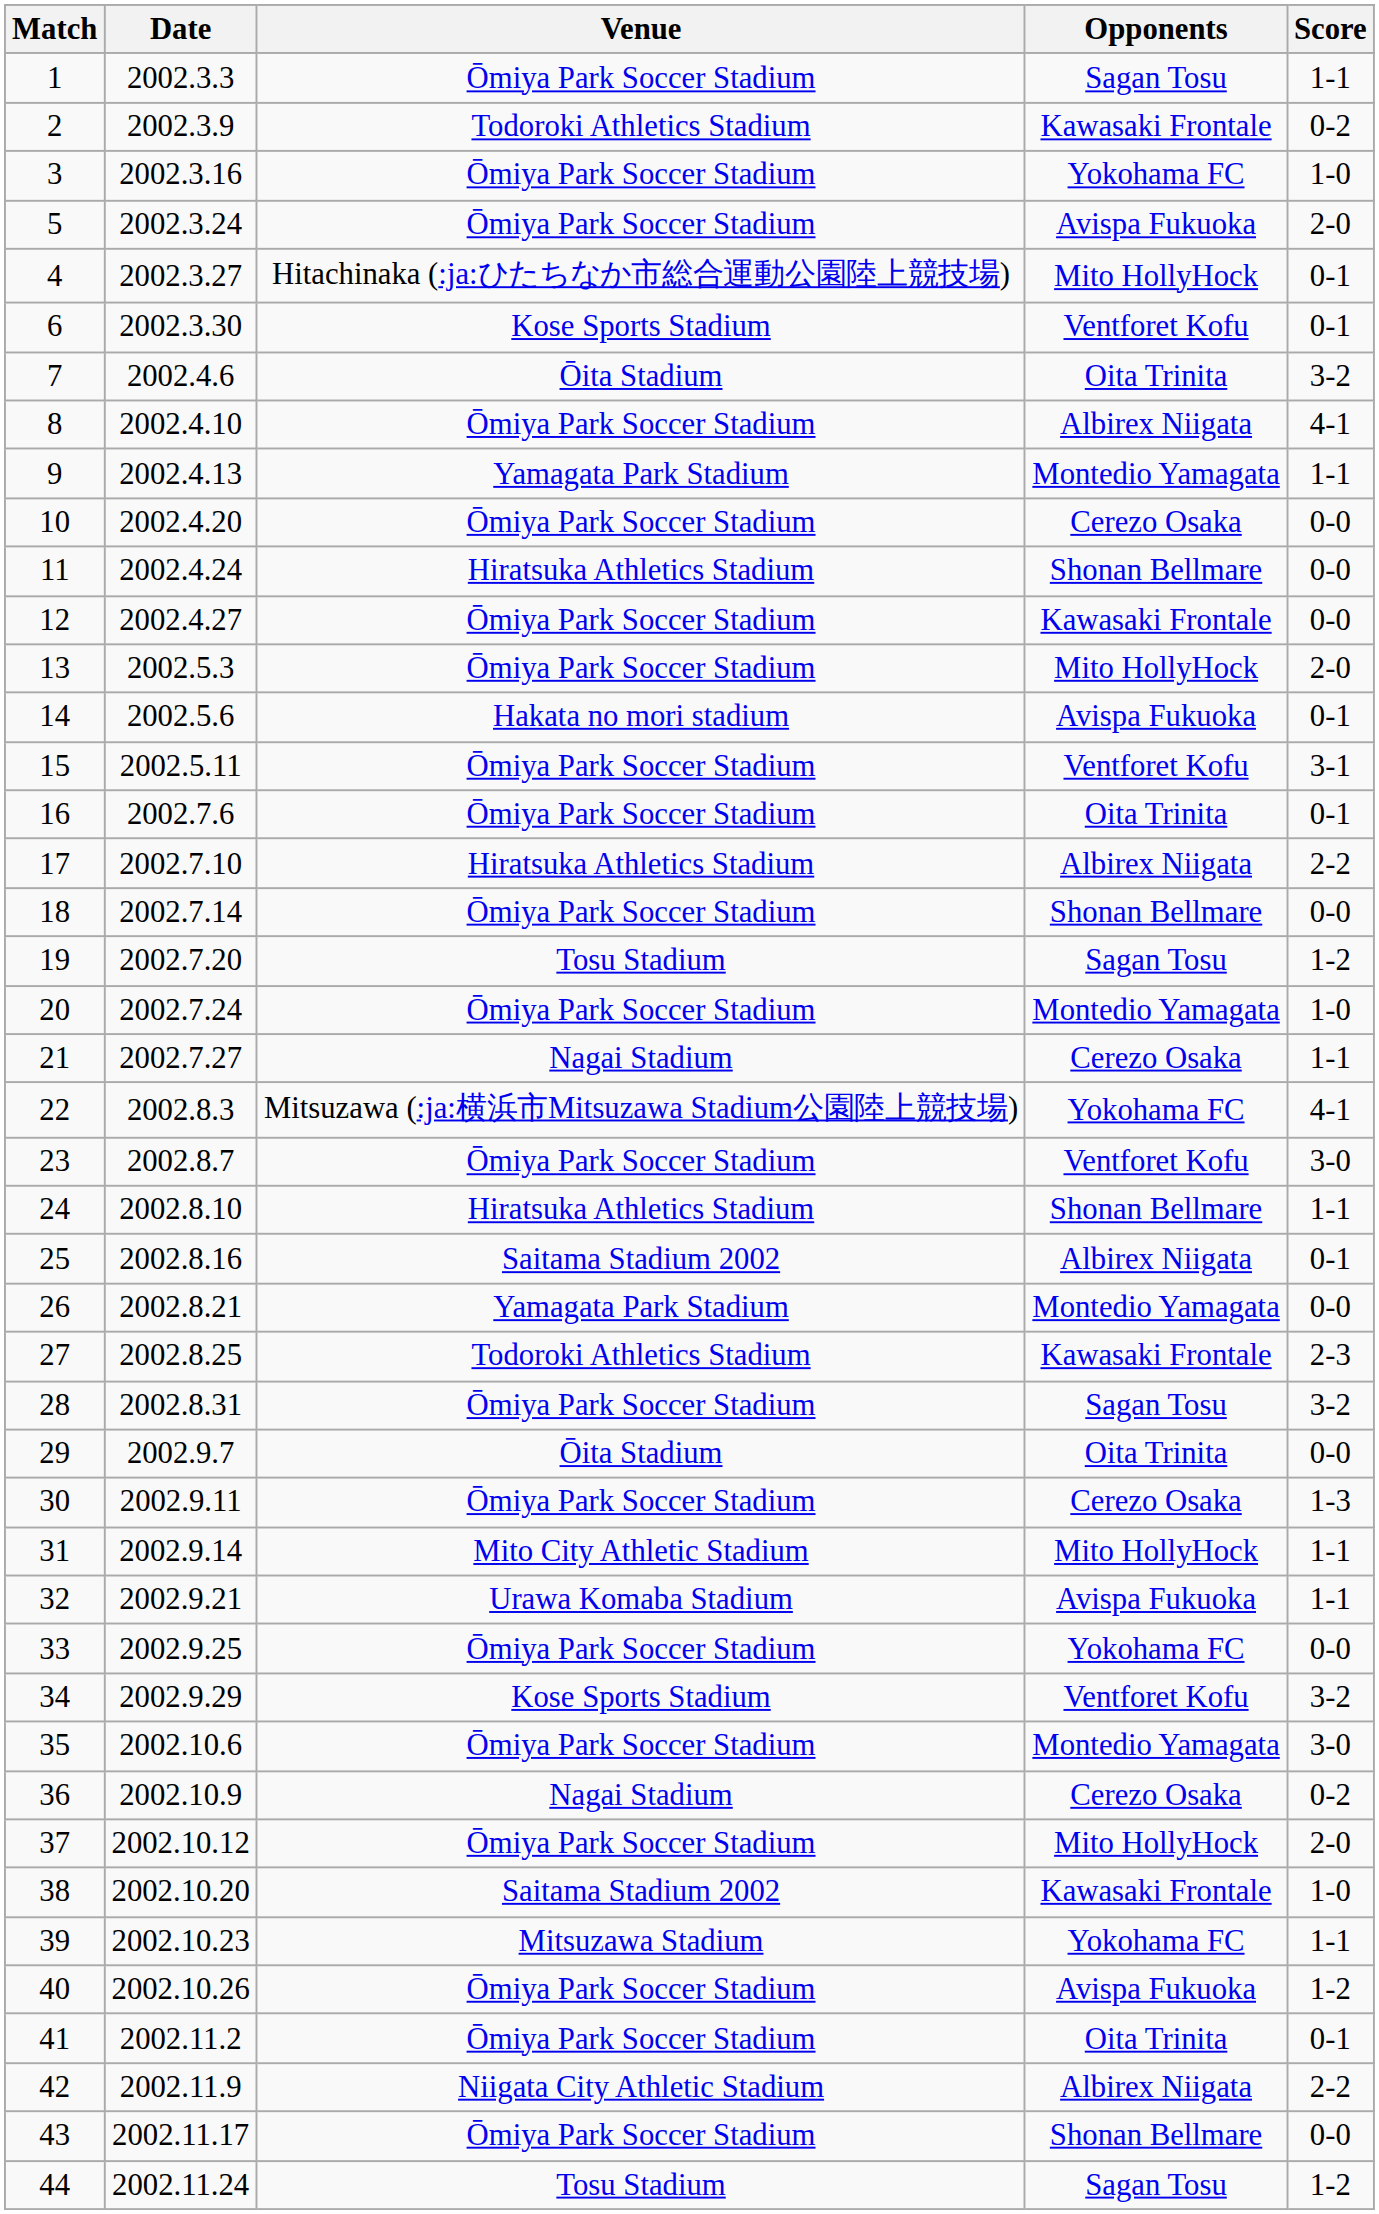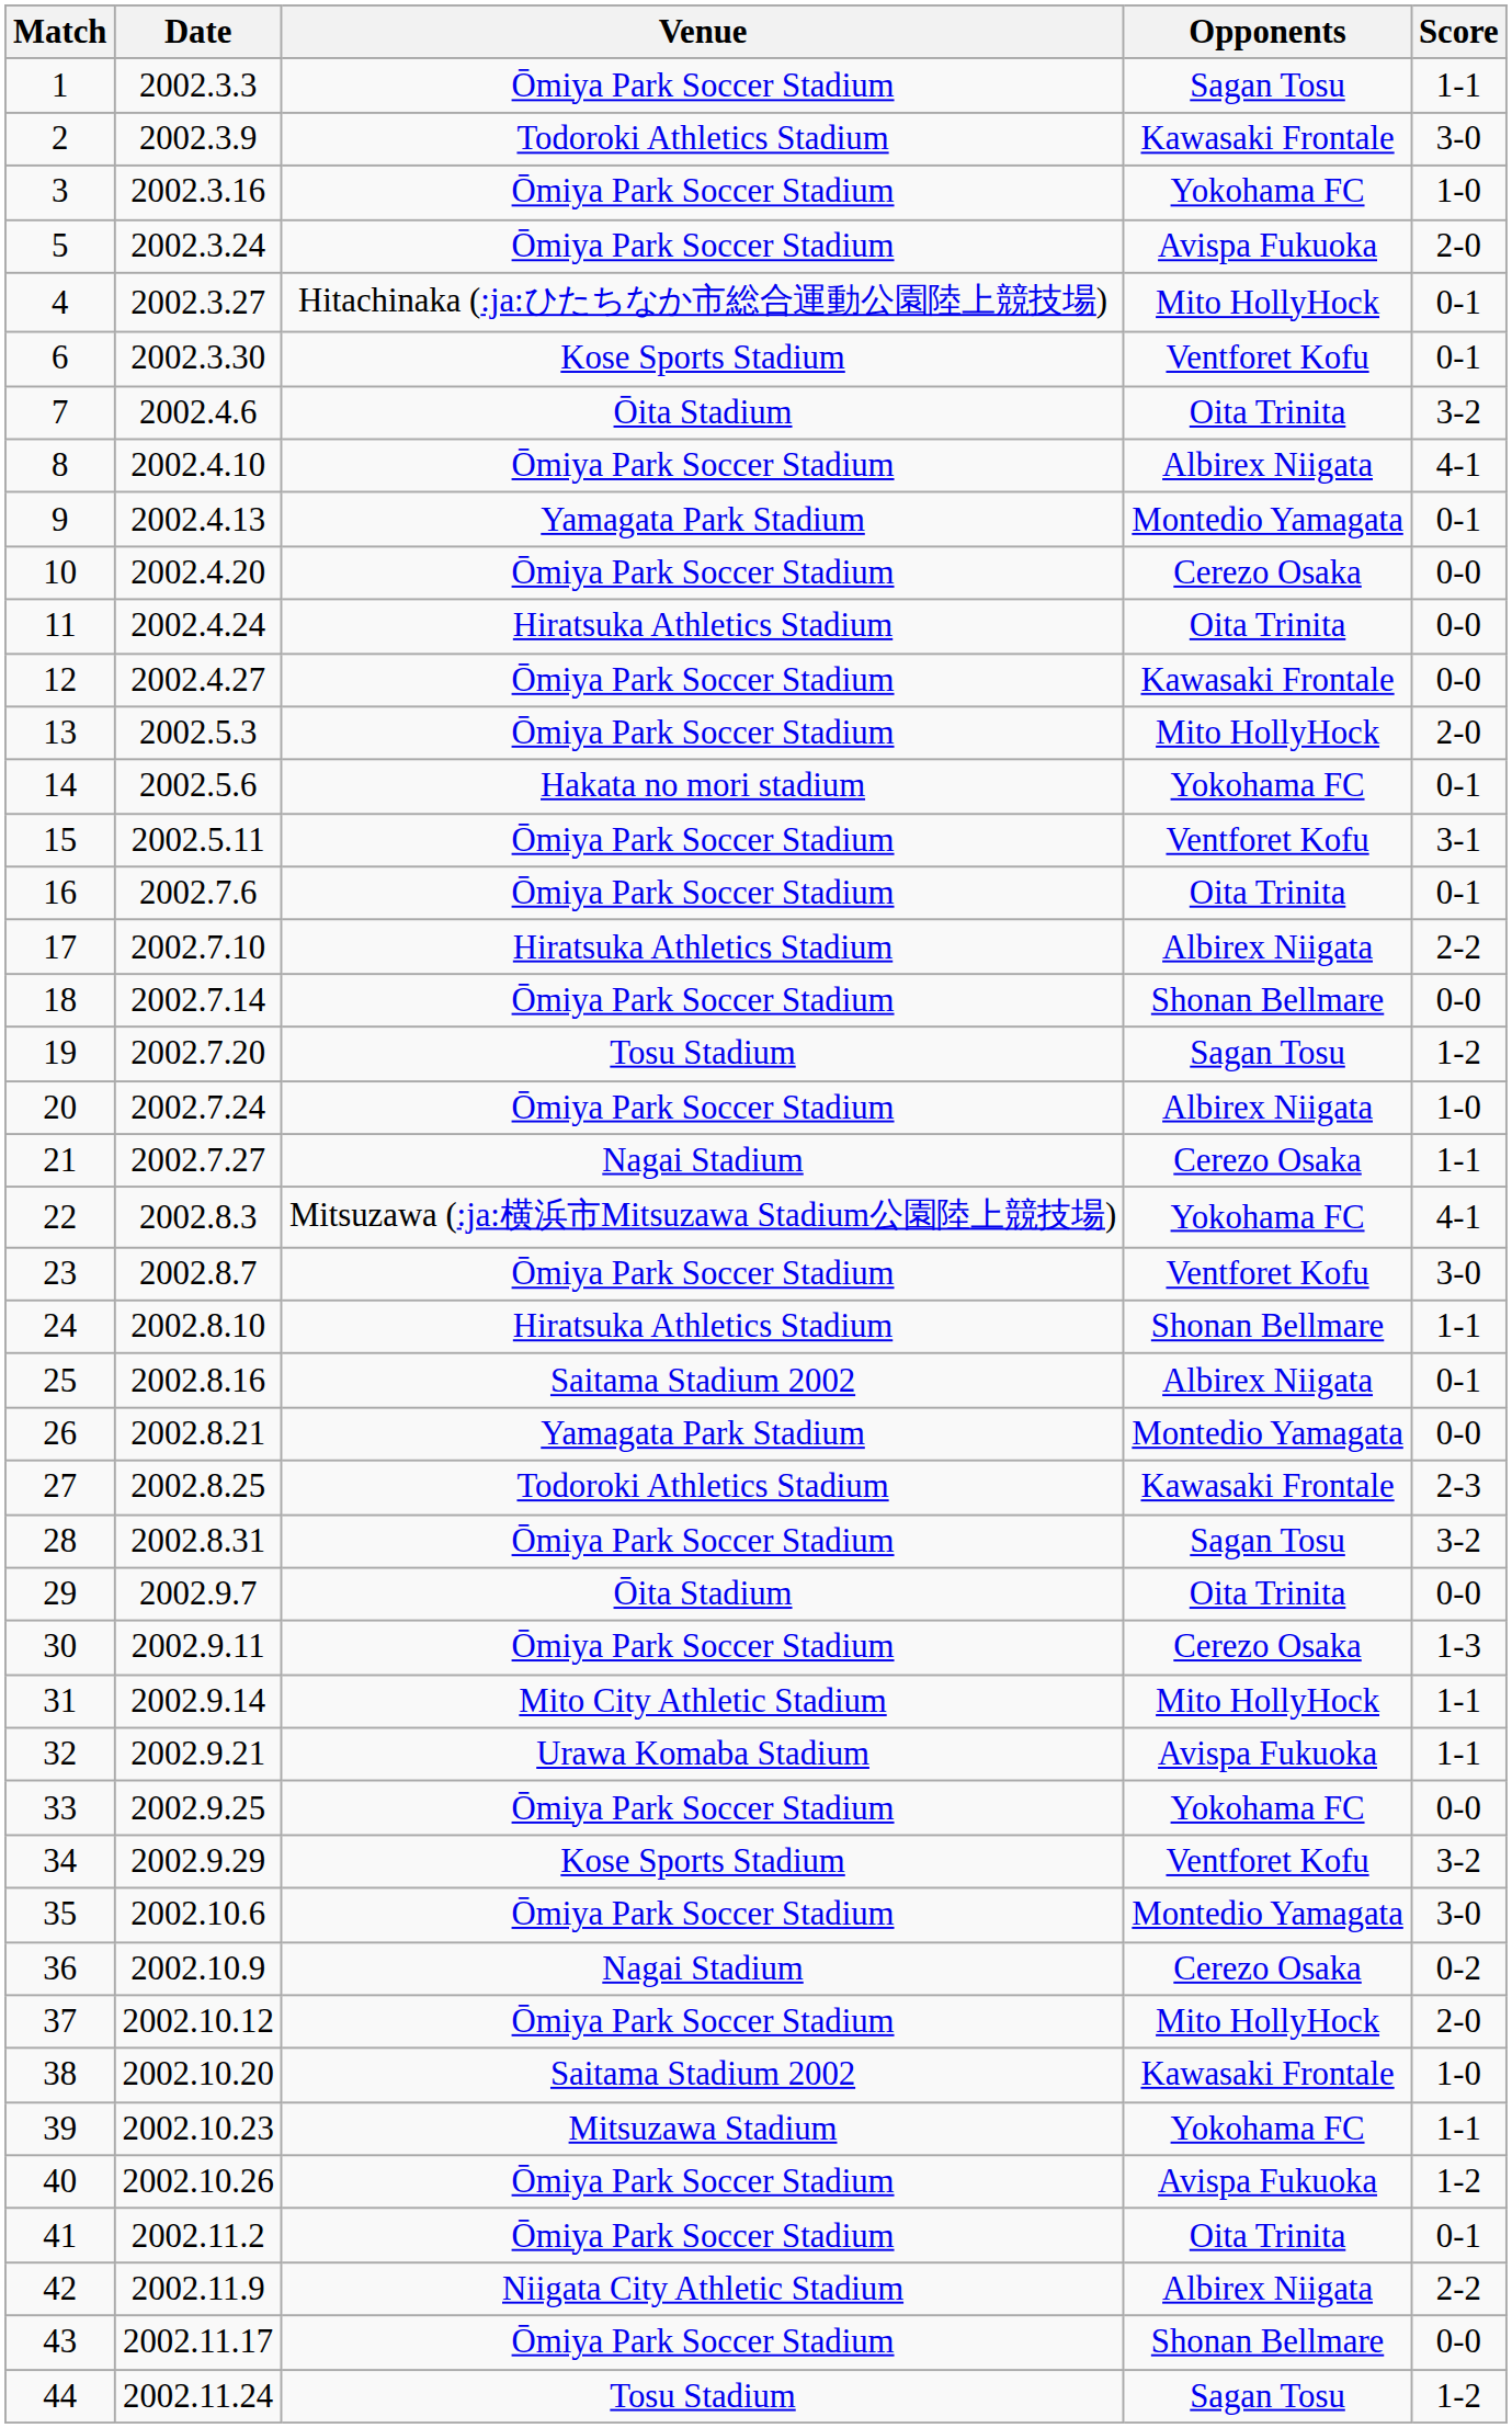 <table class="wikitable" style="text-align:center;">
 <tr>
 <th>Match</th>
 <th>Date</th>
 <th>Venue</th>
 <th>Opponents</th>
 <th>Score</th>
 </tr>
 <tr>
 <td>1</td>
 <td>2002.3.3</td>
 <td><a href='#'>Ōmiya Park Soccer Stadium</a></td>
 <td><a href='#'>Sagan Tosu</a></td>
 <td>1-1</td>
 </tr>
 <tr>
 <td>2</td>
 <td>2002.3.9</td>
 <td><a href='#'>Todoroki Athletics Stadium</a></td>
 <td><a href='#'>Kawasaki Frontale</a></td>
-<td>0-2</td>
+<td>3-0</td>
 </tr>
 <tr>
 <td>3</td>
 <td>2002.3.16</td>
 <td><a href='#'>Ōmiya Park Soccer Stadium</a></td>
 <td><a href='#'>Yokohama FC</a></td>
 <td>1-0</td>
 </tr>
 <tr>
 <td>5</td>
 <td>2002.3.24</td>
 <td><a href='#'>Ōmiya Park Soccer Stadium</a></td>
 <td><a href='#'>Avispa Fukuoka</a></td>
 <td>2-0</td>
 </tr>
 <tr>
 <td>4</td>
 <td>2002.3.27</td>
 <td>Hitachinaka (<a href='#'>:ja:ひたちなか市総合運動公園陸上競技場</a>)</td>
 <td><a href='#'>Mito HollyHock</a></td>
 <td>0-1</td>
 </tr>
 <tr>
 <td>6</td>
 <td>2002.3.30</td>
 <td><a href='#'>Kose Sports Stadium</a></td>
 <td><a href='#'>Ventforet Kofu</a></td>
 <td>0-1</td>
 </tr>
 <tr>
 <td>7</td>
 <td>2002.4.6</td>
 <td><a href='#'>Ōita Stadium</a></td>
 <td><a href='#'>Oita Trinita</a></td>
 <td>3-2</td>
 </tr>
 <tr>
 <td>8</td>
 <td>2002.4.10</td>
 <td><a href='#'>Ōmiya Park Soccer Stadium</a></td>
 <td><a href='#'>Albirex Niigata</a></td>
 <td>4-1</td>
 </tr>
 <tr>
 <td>9</td>
 <td>2002.4.13</td>
 <td><a href='#'>Yamagata Park Stadium</a></td>
 <td><a href='#'>Montedio Yamagata</a></td>
-<td>1-1</td>
+<td>0-1</td>
 </tr>
 <tr>
 <td>10</td>
 <td>2002.4.20</td>
 <td><a href='#'>Ōmiya Park Soccer Stadium</a></td>
 <td><a href='#'>Cerezo Osaka</a></td>
 <td>0-0</td>
 </tr>
 <tr>
 <td>11</td>
 <td>2002.4.24</td>
 <td><a href='#'>Hiratsuka Athletics Stadium</a></td>
-<td><a href='#'>Shonan Bellmare</a></td>
+<td><a href='#'>Oita Trinita</a></td>
 <td>0-0</td>
 </tr>
 <tr>
 <td>12</td>
 <td>2002.4.27</td>
 <td><a href='#'>Ōmiya Park Soccer Stadium</a></td>
 <td><a href='#'>Kawasaki Frontale</a></td>
 <td>0-0</td>
 </tr>
 <tr>
 <td>13</td>
 <td>2002.5.3</td>
 <td><a href='#'>Ōmiya Park Soccer Stadium</a></td>
 <td><a href='#'>Mito HollyHock</a></td>
 <td>2-0</td>
 </tr>
 <tr>
 <td>14</td>
 <td>2002.5.6</td>
 <td><a href='#'>Hakata no mori stadium</a></td>
-<td><a href='#'>Avispa Fukuoka</a></td>
+<td><a href='#'>Yokohama FC</a></td>
 <td>0-1</td>
 </tr>
 <tr>
 <td>15</td>
 <td>2002.5.11</td>
 <td><a href='#'>Ōmiya Park Soccer Stadium</a></td>
 <td><a href='#'>Ventforet Kofu</a></td>
 <td>3-1</td>
 </tr>
 <tr>
 <td>16</td>
 <td>2002.7.6</td>
 <td><a href='#'>Ōmiya Park Soccer Stadium</a></td>
 <td><a href='#'>Oita Trinita</a></td>
 <td>0-1</td>
 </tr>
 <tr>
 <td>17</td>
 <td>2002.7.10</td>
 <td><a href='#'>Hiratsuka Athletics Stadium</a></td>
 <td><a href='#'>Albirex Niigata</a></td>
 <td>2-2</td>
 </tr>
 <tr>
 <td>18</td>
 <td>2002.7.14</td>
 <td><a href='#'>Ōmiya Park Soccer Stadium</a></td>
 <td><a href='#'>Shonan Bellmare</a></td>
 <td>0-0</td>
 </tr>
 <tr>
 <td>19</td>
 <td>2002.7.20</td>
 <td><a href='#'>Tosu Stadium</a></td>
 <td><a href='#'>Sagan Tosu</a></td>
 <td>1-2</td>
 </tr>
 <tr>
 <td>20</td>
 <td>2002.7.24</td>
 <td><a href='#'>Ōmiya Park Soccer Stadium</a></td>
-<td><a href='#'>Montedio Yamagata</a></td>
+<td><a href='#'>Albirex Niigata</a></td>
 <td>1-0</td>
 </tr>
 <tr>
 <td>21</td>
 <td>2002.7.27</td>
 <td><a href='#'>Nagai Stadium</a></td>
 <td><a href='#'>Cerezo Osaka</a></td>
 <td>1-1</td>
 </tr>
 <tr>
 <td>22</td>
 <td>2002.8.3</td>
 <td>Mitsuzawa (<a href='#'>:ja:横浜市Mitsuzawa Stadium公園陸上競技場</a>)</td>
 <td><a href='#'>Yokohama FC</a></td>
 <td>4-1</td>
 </tr>
 <tr>
 <td>23</td>
 <td>2002.8.7</td>
 <td><a href='#'>Ōmiya Park Soccer Stadium</a></td>
 <td><a href='#'>Ventforet Kofu</a></td>
 <td>3-0</td>
 </tr>
 <tr>
 <td>24</td>
 <td>2002.8.10</td>
 <td><a href='#'>Hiratsuka Athletics Stadium</a></td>
 <td><a href='#'>Shonan Bellmare</a></td>
 <td>1-1</td>
 </tr>
 <tr>
 <td>25</td>
 <td>2002.8.16</td>
 <td><a href='#'>Saitama Stadium 2002</a></td>
 <td><a href='#'>Albirex Niigata</a></td>
 <td>0-1</td>
 </tr>
 <tr>
 <td>26</td>
 <td>2002.8.21</td>
 <td><a href='#'>Yamagata Park Stadium</a></td>
 <td><a href='#'>Montedio Yamagata</a></td>
 <td>0-0</td>
 </tr>
 <tr>
 <td>27</td>
 <td>2002.8.25</td>
 <td><a href='#'>Todoroki Athletics Stadium</a></td>
 <td><a href='#'>Kawasaki Frontale</a></td>
 <td>2-3</td>
 </tr>
 <tr>
 <td>28</td>
 <td>2002.8.31</td>
 <td><a href='#'>Ōmiya Park Soccer Stadium</a></td>
 <td><a href='#'>Sagan Tosu</a></td>
 <td>3-2</td>
 </tr>
 <tr>
 <td>29</td>
 <td>2002.9.7</td>
 <td><a href='#'>Ōita Stadium</a></td>
 <td><a href='#'>Oita Trinita</a></td>
 <td>0-0</td>
 </tr>
 <tr>
 <td>30</td>
 <td>2002.9.11</td>
 <td><a href='#'>Ōmiya Park Soccer Stadium</a></td>
 <td><a href='#'>Cerezo Osaka</a></td>
 <td>1-3</td>
 </tr>
 <tr>
 <td>31</td>
 <td>2002.9.14</td>
 <td><a href='#'>Mito City Athletic Stadium</a></td>
 <td><a href='#'>Mito HollyHock</a></td>
 <td>1-1</td>
 </tr>
 <tr>
 <td>32</td>
 <td>2002.9.21</td>
 <td><a href='#'>Urawa Komaba Stadium</a></td>
 <td><a href='#'>Avispa Fukuoka</a></td>
 <td>1-1</td>
 </tr>
 <tr>
 <td>33</td>
 <td>2002.9.25</td>
 <td><a href='#'>Ōmiya Park Soccer Stadium</a></td>
 <td><a href='#'>Yokohama FC</a></td>
 <td>0-0</td>
 </tr>
 <tr>
 <td>34</td>
 <td>2002.9.29</td>
 <td><a href='#'>Kose Sports Stadium</a></td>
 <td><a href='#'>Ventforet Kofu</a></td>
 <td>3-2</td>
 </tr>
 <tr>
 <td>35</td>
 <td>2002.10.6</td>
 <td><a href='#'>Ōmiya Park Soccer Stadium</a></td>
 <td><a href='#'>Montedio Yamagata</a></td>
 <td>3-0</td>
 </tr>
 <tr>
 <td>36</td>
 <td>2002.10.9</td>
 <td><a href='#'>Nagai Stadium</a></td>
 <td><a href='#'>Cerezo Osaka</a></td>
 <td>0-2</td>
 </tr>
 <tr>
 <td>37</td>
 <td>2002.10.12</td>
 <td><a href='#'>Ōmiya Park Soccer Stadium</a></td>
 <td><a href='#'>Mito HollyHock</a></td>
 <td>2-0</td>
 </tr>
 <tr>
 <td>38</td>
 <td>2002.10.20</td>
 <td><a href='#'>Saitama Stadium 2002</a></td>
 <td><a href='#'>Kawasaki Frontale</a></td>
 <td>1-0</td>
 </tr>
 <tr>
 <td>39</td>
 <td>2002.10.23</td>
 <td><a href='#'>Mitsuzawa Stadium</a></td>
 <td><a href='#'>Yokohama FC</a></td>
 <td>1-1</td>
 </tr>
 <tr>
 <td>40</td>
 <td>2002.10.26</td>
 <td><a href='#'>Ōmiya Park Soccer Stadium</a></td>
 <td><a href='#'>Avispa Fukuoka</a></td>
 <td>1-2</td>
 </tr>
 <tr>
 <td>41</td>
 <td>2002.11.2</td>
 <td><a href='#'>Ōmiya Park Soccer Stadium</a></td>
 <td><a href='#'>Oita Trinita</a></td>
 <td>0-1</td>
 </tr>
 <tr>
 <td>42</td>
 <td>2002.11.9</td>
 <td><a href='#'>Niigata City Athletic Stadium</a></td>
 <td><a href='#'>Albirex Niigata</a></td>
 <td>2-2</td>
 </tr>
 <tr>
 <td>43</td>
 <td>2002.11.17</td>
 <td><a href='#'>Ōmiya Park Soccer Stadium</a></td>
 <td><a href='#'>Shonan Bellmare</a></td>
 <td>0-0</td>
 </tr>
 <tr>
 <td>44</td>
 <td>2002.11.24</td>
 <td><a href='#'>Tosu Stadium</a></td>
 <td><a href='#'>Sagan Tosu</a></td>
 <td>1-2</td>
 </tr>
 </table>
